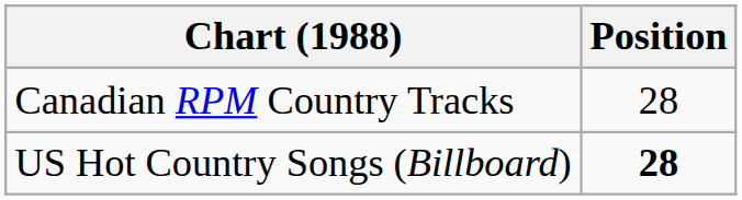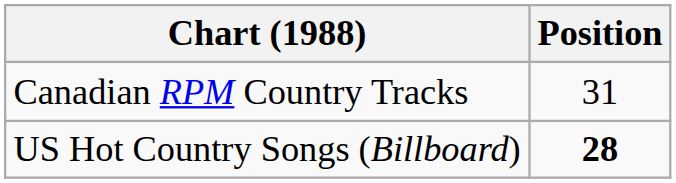 <table class="wikitable">
 <tr>
 <th>Chart (1988)</th>
 <th>Position</th>
 </tr>
 <tr>
 <td align="left">Canadian <em><a href='#'>RPM</a></em> Country Tracks</td>
-<td align="center">28</td>
+<td align="center">31</td>
 </tr>
 <tr>
 <td>US Hot Country Songs (<em>Billboard</em>)</td>
 <td align="center"><strong>28</strong></td>
 </tr>
 </table>
